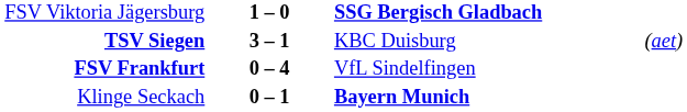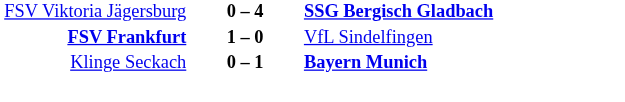 <table width=100% cellspacing=1>
 <tr>
 <th width=25%></th>
 <th width=10%></th>
 <th width=25%></th>
 <th></th>
 </tr>
 <tr style=font-size:90%>
 <td align=right><a href='#'>FSV Viktoria Jägersburg</a></td>
-<td align=center><strong>1 – 0</strong></td>
+<td align=center><strong>0 – 4</strong></td>
 <td><strong><a href='#'>SSG Bergisch Gladbach</a></strong></td>
 </tr>
 <tr style=font-size:90%>
-<td align=right><strong><a href='#'>TSV Siegen</a></strong></td>
-<td align=center><strong>3 – 1</strong></td>
-<td><a href='#'>KBC Duisburg</a></td>
-<td><em>(<a href='#'>aet</a>)</em></td>
-</tr>
-<tr style=font-size:90%>
 <td align=right><strong><a href='#'>FSV Frankfurt</a></strong></td>
-<td align=center><strong>0 – 4</strong></td>
+<td align=center><strong>1 – 0</strong></td>
 <td><a href='#'>VfL Sindelfingen</a></td>
 </tr>
 <tr style=font-size:90%>
 <td align=right><a href='#'>Klinge Seckach</a></td>
 <td align=center><strong>0 – 1</strong></td>
 <td><strong><a href='#'>Bayern Munich</a></strong></td>
 </tr>
 </table>
